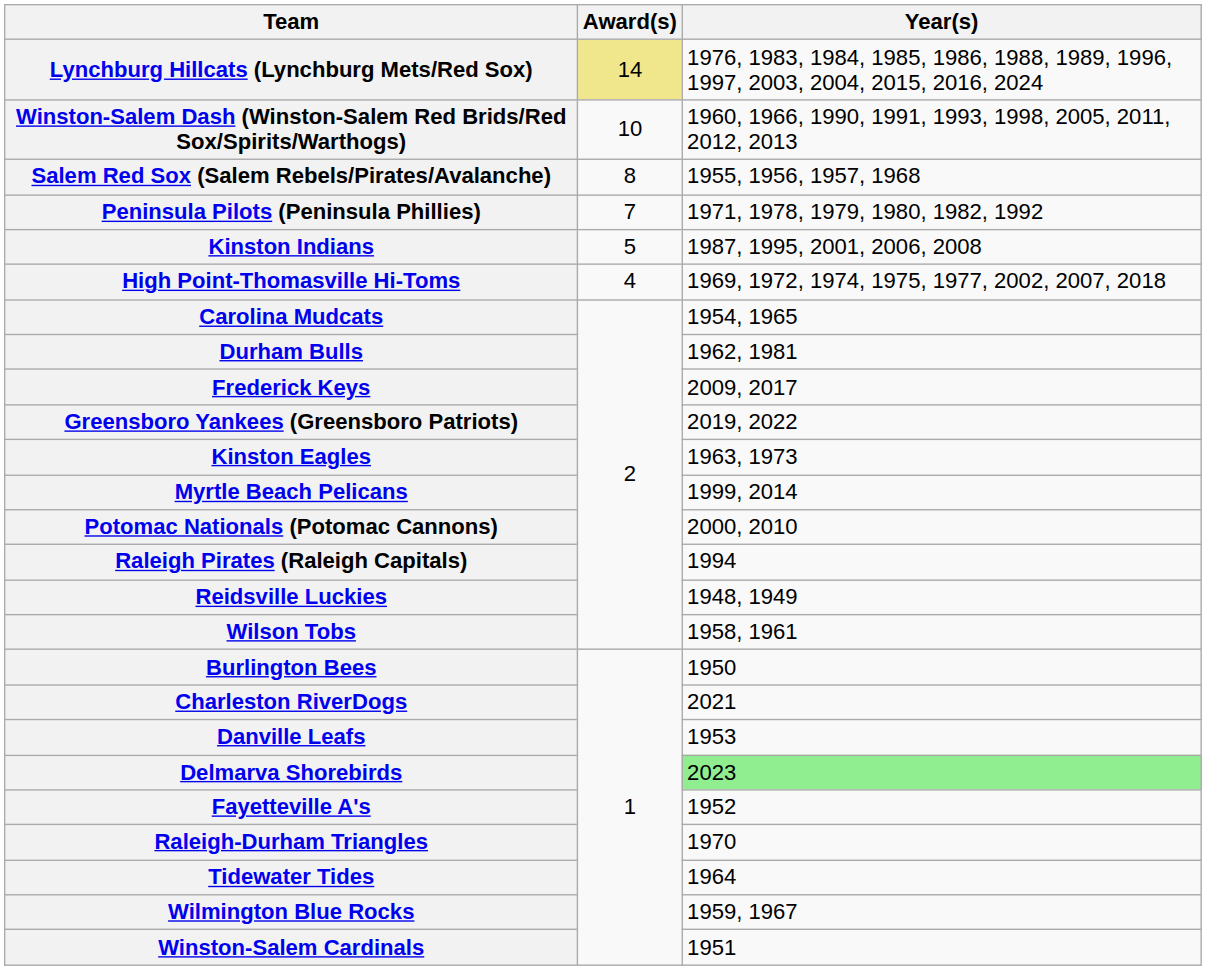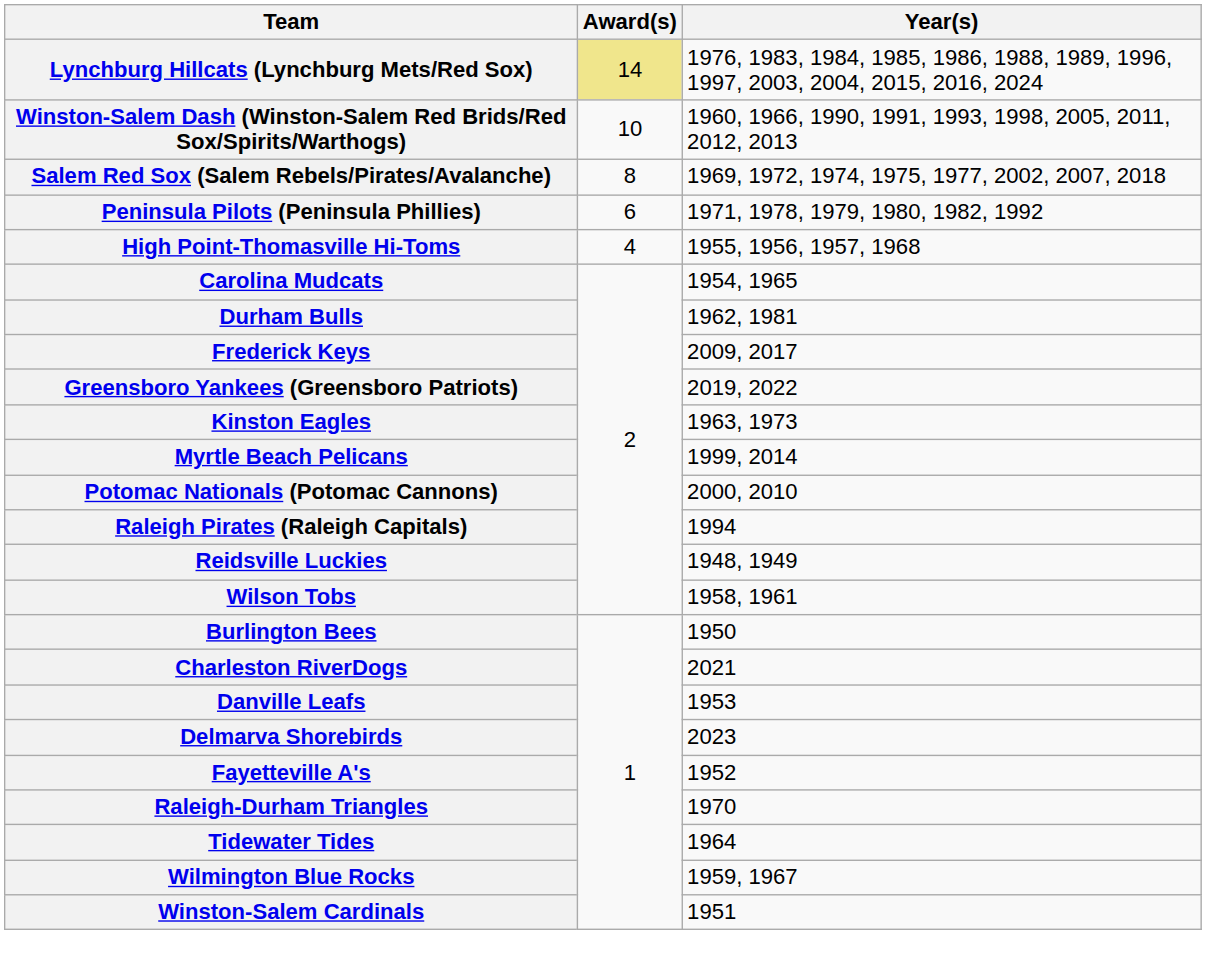 <table class="wikitable sortable plainrowheaders" style="text-align:left">
 <tr>
 <th scope="col">Team</th>
 <th scope="col">Award(s)</th>
 <th scope="col">Year(s)</th>
 </tr>
 <tr>
 <th scope="row"><strong><a href='#'>Lynchburg Hillcats</a></strong> (Lynchburg Mets/Red Sox)</th>
 <td style="background: khaki; text-align:center">14</td>
 <td>1976, 1983, 1984, 1985, 1986, 1988, 1989, 1996, 1997, 2003, 2004, 2015, 2016, 2024</td>
 </tr>
 <tr>
 <th scope="row"><a href='#'>Winston-Salem Dash</a> (Winston-Salem Red Brids/Red Sox/Spirits/Warthogs)</th>
 <td style="text-align:center">10</td>
 <td>1960, 1966, 1990, 1991, 1993, 1998, 2005, 2011, 2012, 2013</td>
 </tr>
 <tr>
 <th scope="row"><strong><a href='#'>Salem Red Sox</a></strong> (Salem Rebels/Pirates/Avalanche)</th>
 <td style="text-align:center">8</td>
-<td>1955, 1956, 1957, 1968</td>
+<td>1969, 1972, 1974, 1975, 1977, 2002, 2007, 2018</td>
 </tr>
 <tr>
 <th scope="row"><a href='#'>Peninsula Pilots</a> (Peninsula Phillies)</th>
-<td style="text-align:center">7</td>
+<td style="text-align:center">6</td>
 <td>1971, 1978, 1979, 1980, 1982, 1992</td>
-</tr>
-<tr>
-<th scope="row"><a href='#'>Kinston Indians</a></th>
-<td style="text-align:center">5</td>
-<td>1987, 1995, 2001, 2006, 2008</td>
 </tr>
 <tr>
 <th scope="row"><a href='#'>High Point-Thomasville Hi-Toms</a></th>
 <td style="text-align:center">4</td>
-<td>1969, 1972, 1974, 1975, 1977, 2002, 2007, 2018</td>
+<td>1955, 1956, 1957, 1968</td>
 </tr>
 <tr>
 <th scope="row"><strong><a href='#'>Carolina Mudcats</a></strong></th>
 <td style="text-align:center" rowspan="10">2</td>
 <td>1954, 1965</td>
 </tr>
 <tr>
 <th scope="row"><a href='#'>Durham Bulls</a></th>
 <td>1962, 1981</td>
 </tr>
 <tr>
 <th scope="row"><a href='#'>Frederick Keys</a></th>
 <td>2009, 2017</td>
 </tr>
 <tr>
 <th scope="row"><a href='#'>Greensboro Yankees</a> (Greensboro Patriots)</th>
 <td>2019, 2022</td>
 </tr>
 <tr>
 <th scope="row"><a href='#'>Kinston Eagles</a></th>
 <td>1963, 1973</td>
 </tr>
 <tr>
 <th scope="row"><strong><a href='#'>Myrtle Beach Pelicans</a></strong></th>
 <td>1999, 2014</td>
 </tr>
 <tr>
 <th scope="row"><a href='#'>Potomac Nationals</a> (Potomac Cannons)</th>
 <td>2000, 2010</td>
 </tr>
 <tr>
 <th scope="row"><a href='#'>Raleigh Pirates</a> (Raleigh Capitals)</th>
 <td>1994</td>
 </tr>
 <tr>
 <th scope="row"><a href='#'>Reidsville Luckies</a></th>
 <td>1948, 1949</td>
 </tr>
 <tr>
 <th scope="row"><a href='#'>Wilson Tobs</a></th>
 <td>1958, 1961</td>
 </tr>
 <tr>
 <th scope="row"><a href='#'>Burlington Bees</a></th>
 <td style="text-align:center" rowspan="9">1</td>
 <td>1950</td>
 </tr>
 <tr>
 <th scope="row"><strong><a href='#'>Charleston RiverDogs</a></strong></th>
 <td>2021</td>
 </tr>
 <tr>
 <th scope="row"><a href='#'>Danville Leafs</a></th>
 <td>1953</td>
 </tr>
 <tr>
 <th scope="row"><strong><a href='#'>Delmarva Shorebirds</a></strong></th>
-<td style="background: lightgreen;">2023</td>
+<td>2023</td>
 </tr>
 <tr>
 <th scope="row"><a href='#'>Fayetteville A's</a></th>
 <td>1952</td>
 </tr>
 <tr>
 <th scope="row"><a href='#'>Raleigh-Durham Triangles</a></th>
 <td>1970</td>
 </tr>
 <tr>
 <th scope="row"><a href='#'>Tidewater Tides</a></th>
 <td>1964</td>
 </tr>
 <tr>
 <th scope="row"><a href='#'>Wilmington Blue Rocks</a></th>
 <td>1959, 1967</td>
 </tr>
 <tr>
 <th scope="row"><a href='#'>Winston-Salem Cardinals</a></th>
 <td>1951</td>
 </tr>
 </table>
